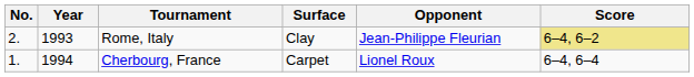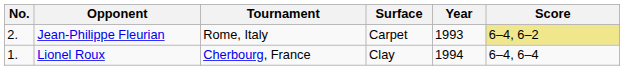 <table class="sortable wikitable">
 <tr>
 <th width=30>No.</th>
-<th width=60>Year</th>
+<th width=200>Opponent</th>
 <th width=200>Tournament</th>
 <th width=75>Surface</th>
-<th width=200>Opponent</th>
+<th width=60>Year</th>
 <th width=160>Score</th>
 </tr>
 <tr>
 <td>2.</td>
+<td> <a href='#'>Jean-Philippe Fleurian</a></td>
+<td>Rome, Italy</td>
+<td>Carpet</td>
 <td>1993</td>
-<td>Rome, Italy</td>
-<td>Clay</td>
-<td> <a href='#'>Jean-Philippe Fleurian</a></td>
 <td style="background: khaki;">6–4, 6–2</td>
 </tr>
 <tr>
 <td>1.</td>
+<td> <a href='#'>Lionel Roux</a></td>
+<td><a href='#'>Cherbourg</a>, France</td>
+<td>Clay</td>
 <td>1994</td>
-<td><a href='#'>Cherbourg</a>, France</td>
-<td>Carpet</td>
-<td> <a href='#'>Lionel Roux</a></td>
 <td>6–4, 6–4</td>
 </tr>
 </table>
